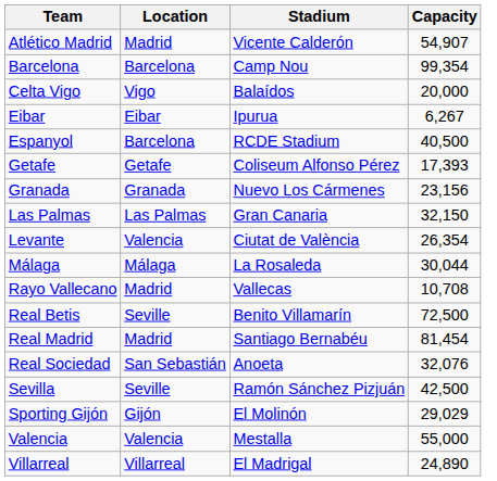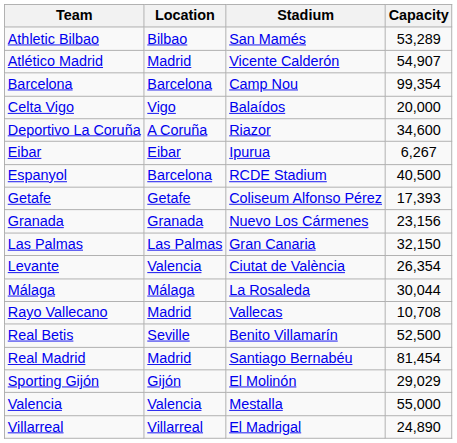 <table class="wikitable sortable" style="text-align: left;">
 <tr>
 <th>Team</th>
 <th>Location</th>
 <th>Stadium</th>
 <th>Capacity</th>
+</tr>
+<tr>
+<td><a href='#'>Athletic Bilbao</a></td>
+<td><a href='#'>Bilbao</a></td>
+<td><a href='#'>San Mamés</a></td>
+<td align="center">53,289</td>
 </tr>
 <tr>
 <td><a href='#'>Atlético Madrid</a></td>
 <td><a href='#'>Madrid</a></td>
 <td><a href='#'>Vicente Calderón</a></td>
 <td align="center">54,907</td>
 </tr>
 <tr>
 <td><a href='#'>Barcelona</a></td>
 <td><a href='#'>Barcelona</a></td>
 <td><a href='#'>Camp Nou</a></td>
 <td align="center">99,354</td>
 </tr>
 <tr>
 <td><a href='#'>Celta Vigo</a></td>
 <td><a href='#'>Vigo</a></td>
 <td><a href='#'>Balaídos</a></td>
 <td align="center">20,000</td>
+</tr>
+<tr>
+<td><a href='#'>Deportivo La Coruña</a></td>
+<td><a href='#'>A Coruña</a></td>
+<td><a href='#'>Riazor</a></td>
+<td align="center">34,600</td>
 </tr>
 <tr>
 <td><a href='#'>Eibar</a></td>
 <td><a href='#'>Eibar</a></td>
 <td><a href='#'>Ipurua</a></td>
 <td align="center">6,267</td>
 </tr>
 <tr>
 <td><a href='#'>Espanyol</a></td>
 <td><a href='#'>Barcelona</a></td>
 <td><a href='#'>RCDE Stadium</a></td>
 <td align="center">40,500</td>
 </tr>
 <tr>
 <td><a href='#'>Getafe</a></td>
 <td><a href='#'>Getafe</a></td>
 <td><a href='#'>Coliseum Alfonso Pérez</a></td>
 <td align="center">17,393</td>
 </tr>
 <tr>
 <td><a href='#'>Granada</a></td>
 <td><a href='#'>Granada</a></td>
 <td><a href='#'>Nuevo Los Cármenes</a></td>
 <td align="center">23,156</td>
 </tr>
 <tr>
 <td><a href='#'>Las Palmas</a></td>
 <td><a href='#'>Las Palmas</a></td>
 <td><a href='#'>Gran Canaria</a></td>
 <td align="center">32,150</td>
 </tr>
 <tr>
 <td><a href='#'>Levante</a></td>
 <td><a href='#'>Valencia</a></td>
 <td><a href='#'>Ciutat de València</a></td>
 <td align="center">26,354</td>
 </tr>
 <tr>
 <td><a href='#'>Málaga</a></td>
 <td><a href='#'>Málaga</a></td>
 <td><a href='#'>La Rosaleda</a></td>
 <td align="center">30,044</td>
 </tr>
 <tr>
 <td><a href='#'>Rayo Vallecano</a></td>
 <td><a href='#'>Madrid</a></td>
 <td><a href='#'>Vallecas</a></td>
 <td align="center">10,708</td>
 </tr>
 <tr>
 <td><a href='#'>Real Betis</a></td>
 <td><a href='#'>Seville</a></td>
 <td><a href='#'>Benito Villamarín</a></td>
-<td align="center">72,500</td>
+<td align="center">52,500</td>
 </tr>
 <tr>
 <td><a href='#'>Real Madrid</a></td>
 <td><a href='#'>Madrid</a></td>
 <td><a href='#'>Santiago Bernabéu</a></td>
 <td align="center">81,454</td>
-</tr>
-<tr>
-<td><a href='#'>Real Sociedad</a></td>
-<td><a href='#'>San Sebastián</a></td>
-<td><a href='#'>Anoeta</a></td>
-<td align="center">32,076</td>
-</tr>
-<tr>
-<td><a href='#'>Sevilla</a></td>
-<td><a href='#'>Seville</a></td>
-<td><a href='#'>Ramón Sánchez Pizjuán</a></td>
-<td align="center">42,500</td>
 </tr>
 <tr>
 <td><a href='#'>Sporting Gijón</a></td>
 <td><a href='#'>Gijón</a></td>
 <td><a href='#'>El Molinón</a></td>
 <td align="center">29,029</td>
 </tr>
 <tr>
 <td><a href='#'>Valencia</a></td>
 <td><a href='#'>Valencia</a></td>
 <td><a href='#'>Mestalla</a></td>
 <td align="center">55,000</td>
 </tr>
 <tr>
 <td><a href='#'>Villarreal</a></td>
 <td><a href='#'>Villarreal</a></td>
 <td><a href='#'>El Madrigal</a></td>
 <td align="center">24,890</td>
 </tr>
 </table>
